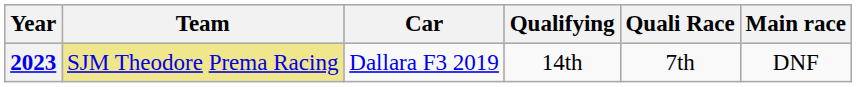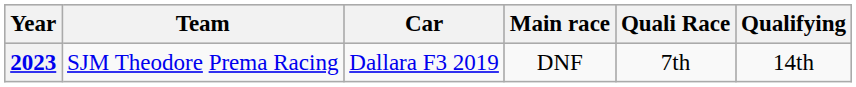 <table class="wikitable" style="text-align:center; font-size:90%">
 <tr>
 <th>Year</th>
 <th>Team</th>
 <th>Car</th>
+<th>Main race</th>
+<th>Quali Race</th>
 <th>Qualifying</th>
-<th>Quali Race</th>
-<th>Main race</th>
 </tr>
 <tr>
 <th><a href='#'>2023</a></th>
-<td align="left" style="background: khaki;"> <a href='#'>SJM Theodore</a> <a href='#'>Prema Racing</a></td>
+<td align="left"> <a href='#'>SJM Theodore</a> <a href='#'>Prema Racing</a></td>
 <td align="left"><a href='#'>Dallara F3 2019</a></td>
+<td>DNF</td>
+<td>7th</td>
 <td>14th</td>
-<td>7th</td>
-<td>DNF</td>
 </tr>
 </table>
